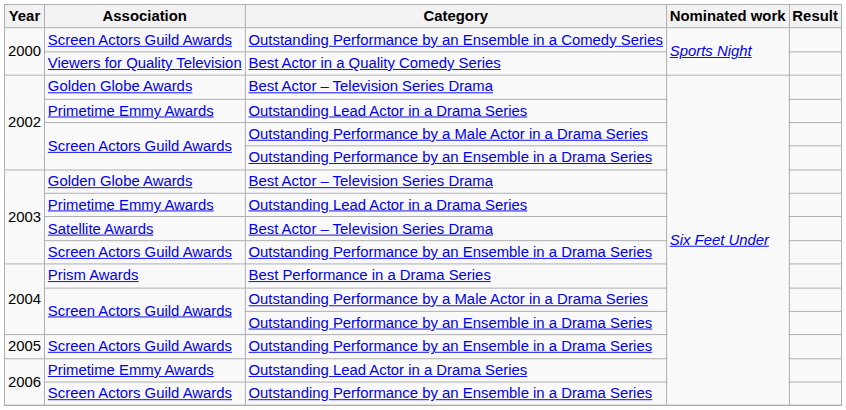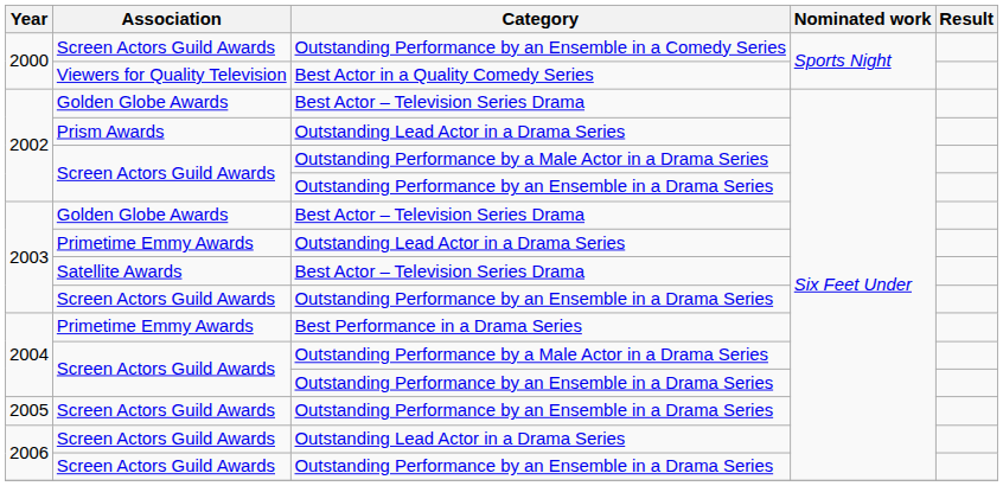 <table class="wikitable sortable">
 <tr>
 <th>Year</th>
 <th>Association</th>
 <th>Category</th>
 <th>Nominated work</th>
 <th>Result</th>
 </tr>
 <tr>
 <td rowspan="2">2000</td>
 <td><a href='#'>Screen Actors Guild Awards</a></td>
 <td><a href='#'>Outstanding Performance by an Ensemble in a Comedy Series</a></td>
 <td rowspan="2"><em><a href='#'>Sports Night</a></em></td>
 <td></td>
 </tr>
 <tr>
 <td><a href='#'>Viewers for Quality Television</a></td>
 <td><a href='#'>Best Actor in a Quality Comedy Series</a></td>
 <td></td>
 </tr>
 <tr>
 <td rowspan="4">2002</td>
 <td><a href='#'>Golden Globe Awards</a></td>
 <td><a href='#'>Best Actor – Television Series Drama</a></td>
 <td rowspan="14"><em><a href='#'>Six Feet Under</a></em></td>
 <td></td>
 </tr>
 <tr>
-<td><a href='#'>Primetime Emmy Awards</a></td>
+<td><a href='#'>Prism Awards</a></td>
 <td><a href='#'>Outstanding Lead Actor in a Drama Series</a></td>
 <td></td>
 </tr>
 <tr>
 <td rowspan="2"><a href='#'>Screen Actors Guild Awards</a></td>
 <td><a href='#'>Outstanding Performance by a Male Actor in a Drama Series</a></td>
 <td></td>
 </tr>
 <tr>
 <td><a href='#'>Outstanding Performance by an Ensemble in a Drama Series</a></td>
 <td></td>
 </tr>
 <tr>
 <td rowspan="4">2003</td>
 <td><a href='#'>Golden Globe Awards</a></td>
 <td><a href='#'>Best Actor – Television Series Drama</a></td>
 <td></td>
 </tr>
 <tr>
 <td><a href='#'>Primetime Emmy Awards</a></td>
 <td><a href='#'>Outstanding Lead Actor in a Drama Series</a></td>
 <td></td>
 </tr>
 <tr>
 <td><a href='#'>Satellite Awards</a></td>
 <td><a href='#'>Best Actor – Television Series Drama</a></td>
 <td></td>
 </tr>
 <tr>
 <td><a href='#'>Screen Actors Guild Awards</a></td>
 <td><a href='#'>Outstanding Performance by an Ensemble in a Drama Series</a></td>
 <td></td>
 </tr>
 <tr>
 <td rowspan="3">2004</td>
-<td><a href='#'>Prism Awards</a></td>
+<td><a href='#'>Primetime Emmy Awards</a></td>
 <td><a href='#'>Best Performance in a Drama Series</a></td>
 <td></td>
 </tr>
 <tr>
 <td rowspan="2"><a href='#'>Screen Actors Guild Awards</a></td>
 <td><a href='#'>Outstanding Performance by a Male Actor in a Drama Series</a></td>
 <td></td>
 </tr>
 <tr>
 <td><a href='#'>Outstanding Performance by an Ensemble in a Drama Series</a></td>
 <td></td>
 </tr>
 <tr>
 <td>2005</td>
 <td><a href='#'>Screen Actors Guild Awards</a></td>
 <td><a href='#'>Outstanding Performance by an Ensemble in a Drama Series</a></td>
 <td></td>
 </tr>
 <tr>
 <td rowspan="2">2006</td>
-<td><a href='#'>Primetime Emmy Awards</a></td>
+<td><a href='#'>Screen Actors Guild Awards</a></td>
 <td><a href='#'>Outstanding Lead Actor in a Drama Series</a></td>
 <td></td>
 </tr>
 <tr>
 <td><a href='#'>Screen Actors Guild Awards</a></td>
 <td><a href='#'>Outstanding Performance by an Ensemble in a Drama Series</a></td>
 <td></td>
 </tr>
 <tr>
 </tr>
 </table>
